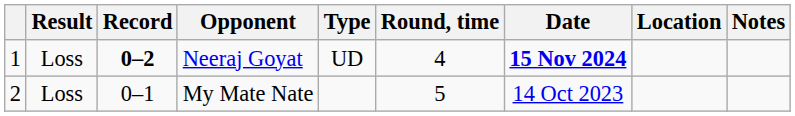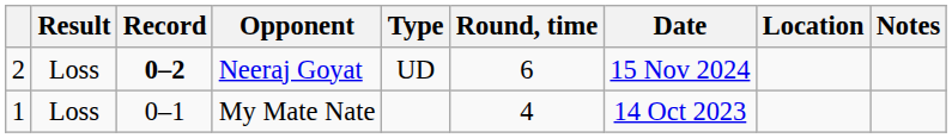 <table class="wikitable" style="text-align:center">
 <tr>
 <th></th>
 <th>Result</th>
 <th>Record</th>
 <th>Opponent</th>
 <th>Type</th>
 <th>Round, time</th>
 <th>Date</th>
 <th>Location</th>
 <th>Notes</th>
 </tr>
 <tr>
-<td>1</td>
+<td>2</td>
 <td>Loss</td>
 <td><strong>0–2</strong></td>
 <td style="text-align:left;"><a href='#'>Neeraj Goyat</a></td>
 <td>UD</td>
-<td>4</td>
-<td><strong><a href='#'>15 Nov 2024</a></strong></td>
+<td>6</td>
+<td><a href='#'>15 Nov 2024</a></td>
 <td style="text-align:left;"></td>
 <td></td>
 </tr>
 <tr>
-<td>2</td>
+<td>1</td>
 <td>Loss</td>
 <td>0–1</td>
 <td style="text-align:left;">My Mate Nate</td>
 <td></td>
-<td>5</td>
+<td>4</td>
 <td><a href='#'>14 Oct 2023</a></td>
 <td style="text-align:left;"></td>
 <td style="text-align:left;"></td>
 </tr>
 </table>
